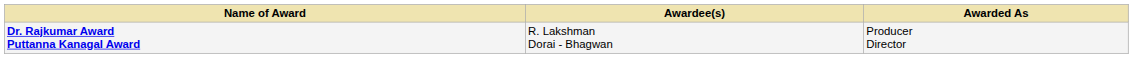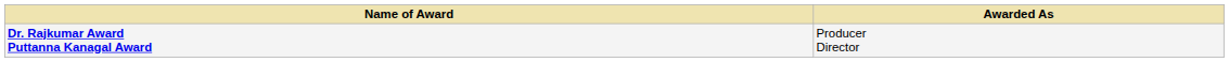 <table class="wikitable" style="width:100%;">
 <tr>
 <th style="background-color:#EFE4B0;">Name of Award</th>
-<th style="background-color:#EFE4B0;">Awardee(s)</th>
 <th style="background-color:#EFE4B0;">Awarded As</th>
 </tr>
 <tr style="background-color:#F4F4F4">
 <td><strong><a href='#'>Dr. Rajkumar Award</a></strong><br><strong><a href='#'>Puttanna Kanagal Award</a></strong></td>
-<td>R. Lakshman<br>Dorai - Bhagwan</td>
 <td>Producer<br>Director</td>
 </tr>
 </table>
